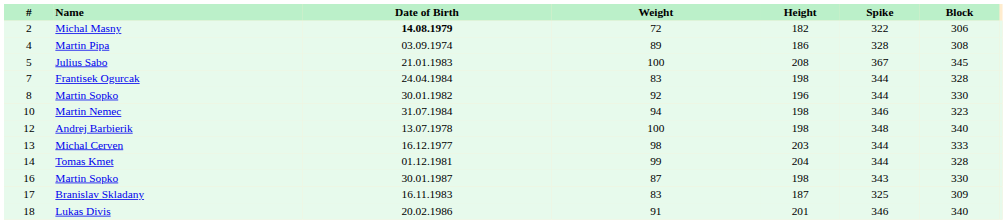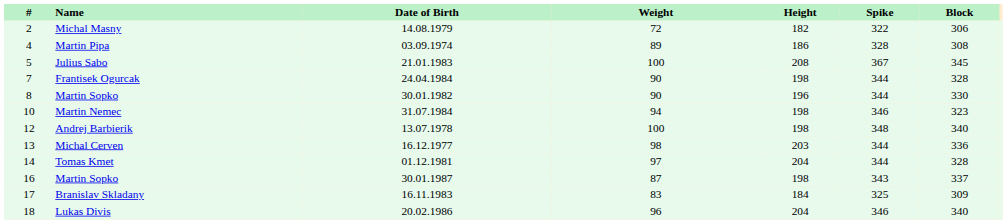 <table border=0 cellpadding=2 cellspacing=0  |- bgcolor=#FFECCE style="text-align:center; font-size:90%;" width=100%>
 <tr bgcolor=#BBF0C9>
 <th width=5%>#</th>
 <th width=25% align=left>Name</th>
 <th width=25%>Date of Birth</th>
 <th width=21%>Weight</th>
 <th width=8%>Height</th>
 <th width=8%>Spike</th>
 <th width=8%>Block</th>
 </tr>
 <tr bgcolor=#E7FAEC>
 <td>2</td>
 <td align=left><a href='#'>Michal Masny</a></td>
-<td><strong>14.08.1979</strong></td>
+<td>14.08.1979</td>
 <td>72</td>
 <td>182</td>
 <td>322</td>
 <td>306</td>
 <td></td>
 </tr>
 <tr bgcolor=#E7FAEC>
 <td>4</td>
 <td align=left><a href='#'>Martin Pipa</a></td>
 <td>03.09.1974</td>
 <td>89</td>
 <td>186</td>
 <td>328</td>
 <td>308</td>
 <td></td>
 </tr>
 <tr bgcolor=#E7FAEC>
 <td>5</td>
 <td align=left><a href='#'>Julius Sabo</a></td>
 <td>21.01.1983</td>
 <td>100</td>
 <td>208</td>
 <td>367</td>
 <td>345</td>
 <td></td>
 </tr>
 <tr bgcolor=#E7FAEC>
 <td>7</td>
 <td align=left><a href='#'>Frantisek Ogurcak</a></td>
 <td>24.04.1984</td>
-<td>83</td>
+<td>90</td>
 <td>198</td>
 <td>344</td>
 <td>328</td>
 <td></td>
 </tr>
 <tr bgcolor=#E7FAEC>
 <td>8</td>
 <td align=left><a href='#'>Martin Sopko</a></td>
 <td>30.01.1982</td>
-<td>92</td>
+<td>90</td>
 <td>196</td>
 <td>344</td>
 <td>330</td>
 <td></td>
 </tr>
 <tr bgcolor=#E7FAEC>
 <td>10</td>
 <td align=left><a href='#'>Martin Nemec</a></td>
 <td>31.07.1984</td>
 <td>94</td>
 <td>198</td>
 <td>346</td>
 <td>323</td>
 <td></td>
 </tr>
 <tr bgcolor=#E7FAEC>
 <td>12</td>
 <td align=left><a href='#'>Andrej Barbierik</a></td>
 <td>13.07.1978</td>
 <td>100</td>
 <td>198</td>
 <td>348</td>
 <td>340</td>
 <td></td>
 </tr>
 <tr bgcolor=#E7FAEC>
 <td>13</td>
 <td align=left><a href='#'>Michal Cerven</a></td>
 <td>16.12.1977</td>
 <td>98</td>
 <td>203</td>
 <td>344</td>
-<td>333</td>
+<td>336</td>
 <td></td>
 </tr>
 <tr bgcolor=#E7FAEC>
 <td>14</td>
 <td align=left><a href='#'>Tomas Kmet</a></td>
 <td>01.12.1981</td>
-<td>99</td>
+<td>97</td>
 <td>204</td>
 <td>344</td>
 <td>328</td>
 <td></td>
 </tr>
 <tr bgcolor=#E7FAEC>
 <td>16</td>
 <td align=left><a href='#'>Martin Sopko</a></td>
 <td>30.01.1987</td>
 <td>87</td>
 <td>198</td>
 <td>343</td>
-<td>330</td>
+<td>337</td>
 <td></td>
 </tr>
 <tr bgcolor=#E7FAEC>
 <td>17</td>
 <td align=left><a href='#'>Branislav Skladany</a></td>
 <td>16.11.1983</td>
 <td>83</td>
-<td>187</td>
+<td>184</td>
 <td>325</td>
 <td>309</td>
 <td></td>
 </tr>
 <tr bgcolor=#E7FAEC>
 <td>18</td>
 <td align=left><a href='#'>Lukas Divis</a></td>
 <td>20.02.1986</td>
-<td>91</td>
-<td>201</td>
+<td>96</td>
+<td>204</td>
 <td>346</td>
 <td>340</td>
 <td></td>
 </tr>
 </table>
